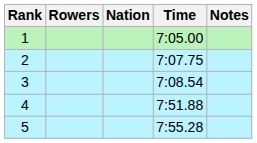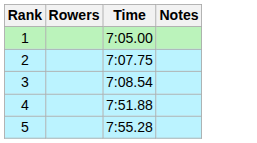 <table class="wikitable sortable" style=text-align:center>
 <tr>
 <th>Rank</th>
 <th>Rowers</th>
-<th>Nation</th>
 <th>Time</th>
 <th>Notes</th>
 </tr>
 <tr bgcolor=bbf3bb>
 <td>1</td>
-<td align=left></td>
 <td align=left></td>
 <td>7:05.00</td>
 <td></td>
 </tr>
 <tr bgcolor=bbf3ff>
 <td>2</td>
 <td align=left></td>
-<td align=left></td>
 <td>7:07.75</td>
 <td></td>
 </tr>
 <tr bgcolor=bbf3ff>
 <td>3</td>
-<td align=left></td>
 <td align=left></td>
 <td>7:08.54</td>
 <td></td>
 </tr>
 <tr bgcolor=bbf3ff>
 <td>4</td>
 <td align=left></td>
-<td align=left></td>
 <td>7:51.88</td>
 <td></td>
 </tr>
 <tr bgcolor=bbf3ff>
 <td>5</td>
 <td align=left></td>
-<td align=left></td>
 <td>7:55.28</td>
 <td></td>
 </tr>
 </table>
